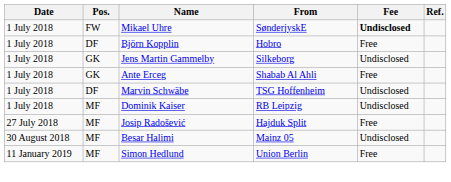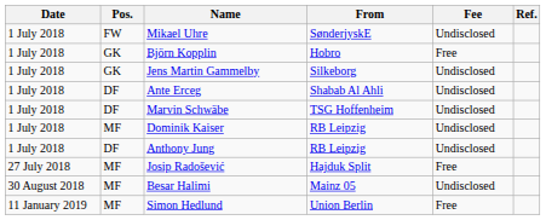 <table class="wikitable">
 <tr>
 <th style="width:120px">Date</th>
 <th style="width:50px">Pos.</th>
 <th style="width:210px">Name</th>
 <th style="width:160px">From</th>
 <th style="width:100px">Fee</th>
 <th style="width:20px">Ref.</th>
 </tr>
 <tr>
 <td>1 July 2018</td>
 <td>FW</td>
 <td> <a href='#'>Mikael Uhre</a></td>
 <td> <a href='#'>SønderjyskE</a></td>
-<td><strong>Undisclosed</strong></td>
+<td>Undisclosed</td>
 <td></td>
 </tr>
 <tr>
 <td>1 July 2018</td>
-<td>DF</td>
+<td>GK</td>
 <td> <a href='#'>Björn Kopplin</a></td>
 <td> <a href='#'>Hobro</a></td>
 <td>Free</td>
 <td></td>
 </tr>
 <tr>
 <td>1 July 2018</td>
 <td>GK</td>
 <td> <a href='#'>Jens Martin Gammelby</a></td>
 <td> <a href='#'>Silkeborg</a></td>
 <td>Undisclosed</td>
 <td></td>
 </tr>
 <tr>
 <td>1 July 2018</td>
-<td>GK</td>
+<td>DF</td>
 <td> <a href='#'>Ante Erceg</a></td>
 <td> <a href='#'>Shabab Al Ahli</a></td>
-<td>Free</td>
+<td>Undisclosed</td>
 <td></td>
 </tr>
 <tr>
 <td>1 July 2018</td>
 <td>DF</td>
 <td> <a href='#'>Marvin Schwäbe</a></td>
 <td> <a href='#'>TSG Hoffenheim</a></td>
 <td>Undisclosed</td>
 <td></td>
 </tr>
 <tr>
 <td>1 July 2018</td>
 <td>MF</td>
 <td> <a href='#'>Dominik Kaiser</a></td>
+<td> <a href='#'>RB Leipzig</a></td>
+<td>Undisclosed</td>
+<td></td>
+</tr>
+<tr>
+<td>1 July 2018</td>
+<td>DF</td>
+<td> <a href='#'>Anthony Jung</a></td>
 <td> <a href='#'>RB Leipzig</a></td>
 <td>Undisclosed</td>
 <td></td>
 </tr>
 <tr>
 <td>27 July 2018</td>
 <td>MF</td>
 <td> <a href='#'>Josip Radošević</a></td>
 <td> <a href='#'>Hajduk Split</a></td>
 <td>Free</td>
 <td></td>
 </tr>
 <tr>
 <td>30 August 2018</td>
 <td>MF</td>
 <td> <a href='#'>Besar Halimi</a></td>
 <td> <a href='#'>Mainz 05</a></td>
 <td>Undisclosed</td>
 <td></td>
 </tr>
 <tr>
 <td>11 January 2019</td>
 <td>MF</td>
 <td> <a href='#'>Simon Hedlund</a></td>
 <td> <a href='#'>Union Berlin</a></td>
 <td>Free</td>
 <td></td>
 </tr>
 </table>
